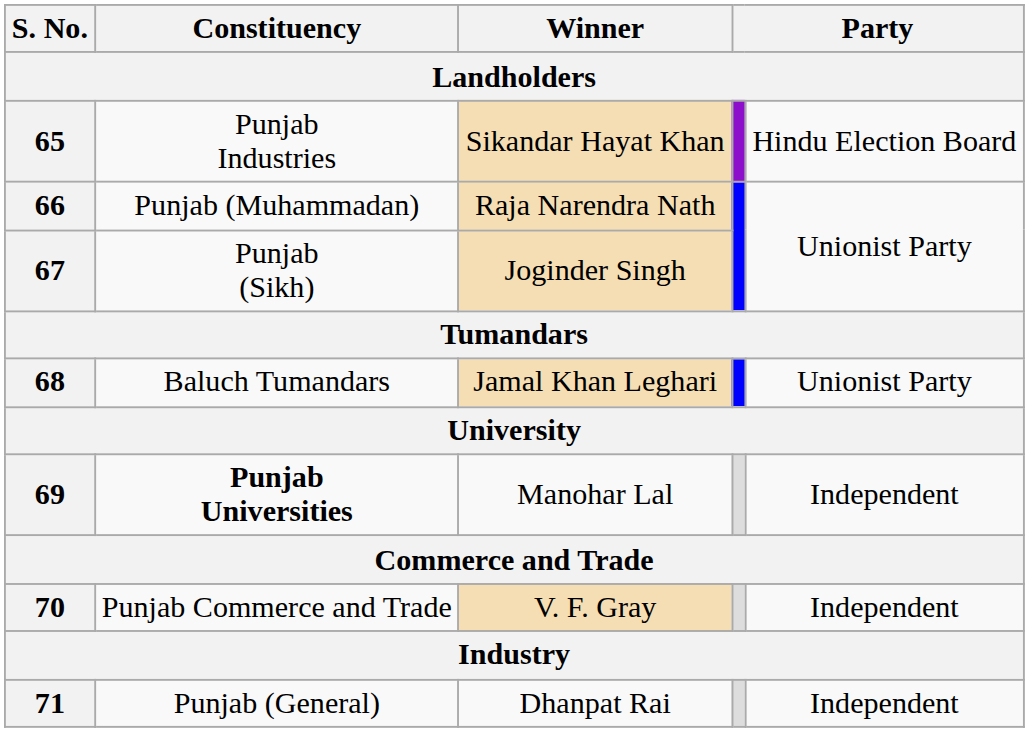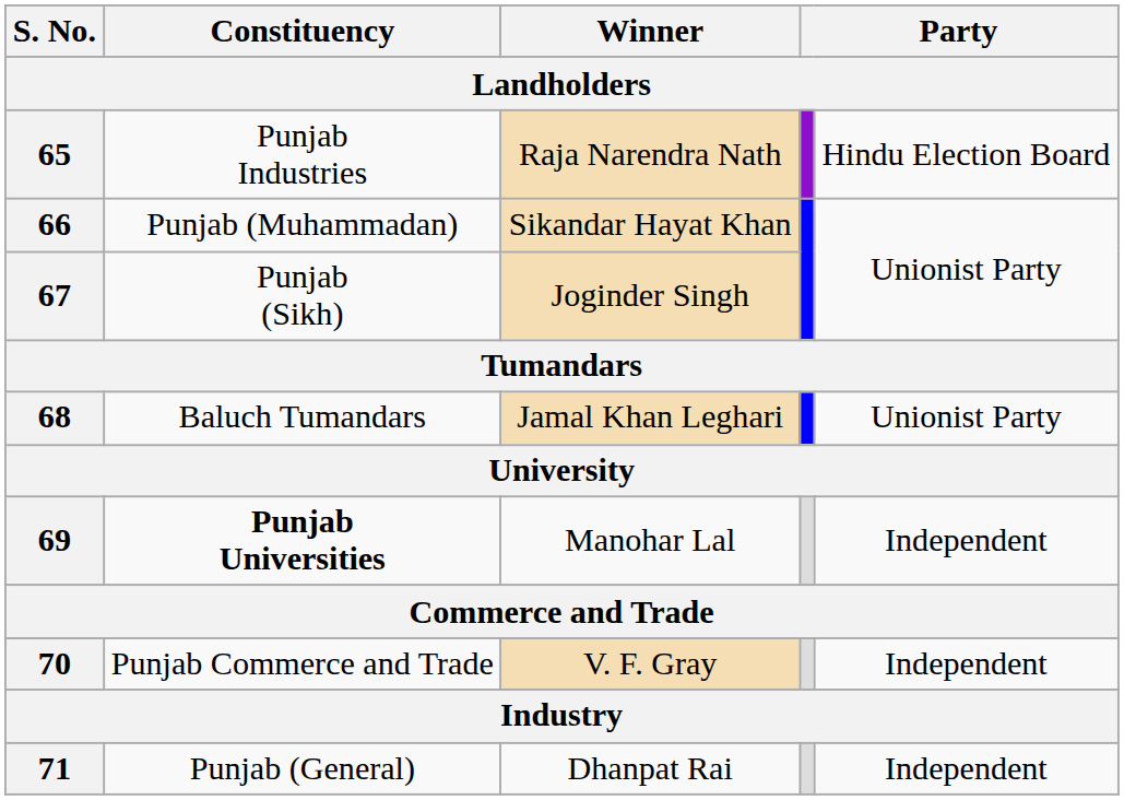 <table class="wikitable" style="text-align:center">
 <tr>
 <th>S. No.</th>
 <th>Constituency</th>
 <th>Winner</th>
 <th colspan=2>Party</th>
 </tr>
 <tr>
 <th colspan=5>Landholders</th>
 </tr>
 <tr>
 <th>65</th>
 <td>Punjab <br>Industries</td>
-<td bgcolor=wheat>Sikandar Hayat Khan</td>
+<td bgcolor=wheat>Raja Narendra Nath</td>
 <td bgcolor=#8D0FCC></td>
 <td>Hindu Election Board</td>
 </tr>
 <tr>
 <th>66</th>
 <td>Punjab (Muhammadan)</td>
-<td bgcolor=wheat>Raja Narendra Nath</td>
+<td bgcolor=wheat>Sikandar Hayat Khan</td>
 <td bgcolor=blue rowspan=2></td>
 <td rowspan=2>Unionist Party</td>
 </tr>
 <tr>
 <th>67</th>
 <td>Punjab<br> (Sikh)</td>
 <td bgcolor=wheat>Joginder Singh</td>
 </tr>
 <tr>
 <th colspan=5>Tumandars</th>
 </tr>
 <tr>
 <th>68</th>
 <td>Baluch Tumandars</td>
 <td bgcolor=wheat>Jamal Khan Leghari</td>
 <td bgcolor=blue></td>
 <td>Unionist Party</td>
 </tr>
 <tr>
 <th colspan=5>University</th>
 </tr>
 <tr>
 <th>69</th>
 <td><strong>Punjab <br>Universities</strong></td>
 <td>Manohar Lal</td>
 <td bgcolor=#DDDDDD></td>
 <td>Independent</td>
 </tr>
 <tr>
 <th colspan=5>Commerce and Trade</th>
 </tr>
 <tr>
 <th>70</th>
 <td>Punjab Commerce and Trade</td>
 <td bgcolor=wheat>V. F. Gray</td>
 <td bgcolor=#DDDDDD></td>
 <td>Independent</td>
 </tr>
 <tr>
 <th colspan=5>Industry</th>
 </tr>
 <tr>
 <th>71</th>
 <td>Punjab (General)</td>
 <td>Dhanpat Rai</td>
 <td bgcolor=#DDDDDD></td>
 <td>Independent</td>
 </tr>
 </table>
